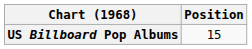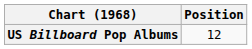 <table class="wikitable plainrowheaders">
 <tr>
 <th scope="col">Chart (1968)</th>
 <th scope="col">Position</th>
 </tr>
 <tr>
 <th scope="row">US <em>Billboard</em> Pop Albums</th>
-<td align="center">15</td>
+<td align="center">12</td>
 </tr>
 </table>
